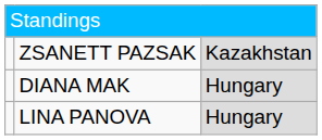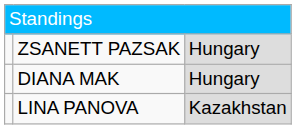 <table class="wikitable">
 <tr>
 <td colspan="3" style="background:#00baff;color:#fff">Standings</td>
 </tr>
 <tr>
 <td></td>
 <td>ZSANETT PAZSAK</td>
-<td style="background:#dddddd"> Kazakhstan</td>
+<td style="background:#dddddd"> Hungary</td>
 </tr>
 <tr>
 <td></td>
 <td>DIANA MAK</td>
 <td style="background:#dddddd"> Hungary</td>
 </tr>
 <tr>
 <td></td>
 <td>LINA PANOVA</td>
-<td style="background:#dddddd"> Hungary</td>
+<td style="background:#dddddd"> Kazakhstan</td>
 </tr>
 </table>
